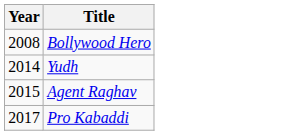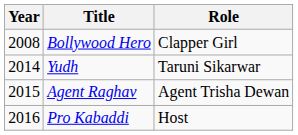 <table class="wikitable sortable">
 <tr>
 <th scope="col">Year</th>
 <th scope="col">Title</th>
+<th scope="col">Role</th>
 </tr>
 <tr>
 <td>2008</td>
 <td><em><a href='#'>Bollywood Hero</a></em></td>
+<td>Clapper Girl</td>
 </tr>
 <tr>
 <td>2014</td>
 <td><em><a href='#'>Yudh</a></em></td>
+<td>Taruni Sikarwar</td>
 </tr>
 <tr>
 <td>2015</td>
 <td><em><a href='#'>Agent Raghav</a></em></td>
+<td>Agent Trisha Dewan</td>
 </tr>
 <tr>
-<td>2017</td>
+<td>2016</td>
 <td><em><a href='#'>Pro Kabaddi</a></em></td>
+<td>Host</td>
 </tr>
 </table>
